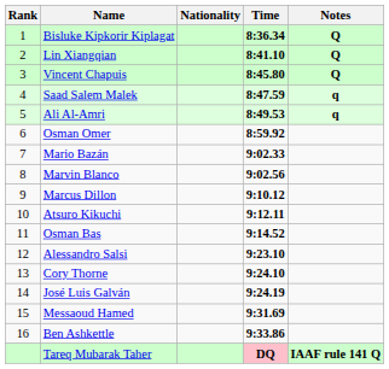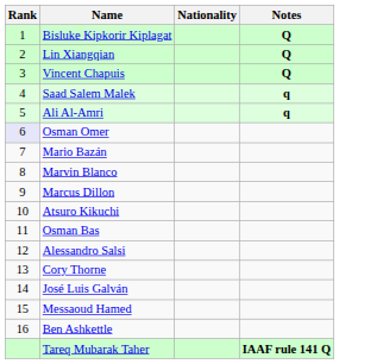 <table class="wikitable sortable" style="text-align:center">
 <tr>
 <th>Rank</th>
 <th>Name</th>
 <th>Nationality</th>
-<th>Time</th>
 <th>Notes</th>
 </tr>
 <tr bgcolor=ccffcc>
 <td>1</td>
 <td align=left><a href='#'>Bisluke Kipkorir Kiplagat</a></td>
 <td align=left></td>
-<td><strong>8:36.34</strong></td>
 <td><strong>Q</strong></td>
 </tr>
 <tr bgcolor=ccffcc>
 <td>2</td>
 <td align=left><a href='#'>Lin Xiangqian</a></td>
 <td align=left></td>
-<td><strong>8:41.10</strong></td>
 <td><strong>Q</strong></td>
 </tr>
 <tr bgcolor=ccffcc>
 <td>3</td>
 <td align=left><a href='#'>Vincent Chapuis</a></td>
 <td align=left></td>
-<td><strong>8:45.80</strong></td>
 <td><strong>Q</strong></td>
 </tr>
 <tr bgcolor=ddffdd>
 <td>4</td>
 <td align=left><a href='#'>Saad Salem Malek</a></td>
 <td align=left></td>
-<td><strong>8:47.59</strong></td>
 <td><strong>q</strong></td>
 </tr>
 <tr bgcolor=ddffdd>
 <td>5</td>
 <td align=left><a href='#'>Ali Al-Amri</a></td>
 <td align=left></td>
-<td><strong>8:49.53</strong></td>
 <td><strong>q</strong></td>
 </tr>
 <tr>
-<td>6</td>
+<td style="background: lavender;">6</td>
 <td align=left><a href='#'>Osman Omer</a></td>
 <td align=left></td>
-<td><strong>8:59.92</strong></td>
 <td></td>
 </tr>
 <tr>
 <td>7</td>
 <td align=left><a href='#'>Mario Bazán</a></td>
 <td align=left></td>
-<td><strong>9:02.33</strong></td>
 <td></td>
 </tr>
 <tr>
 <td>8</td>
 <td align=left><a href='#'>Marvin Blanco</a></td>
 <td align=left></td>
-<td><strong>9:02.56</strong></td>
 <td></td>
 </tr>
 <tr>
 <td>9</td>
 <td align=left><a href='#'>Marcus Dillon</a></td>
 <td align=left></td>
-<td><strong>9:10.12</strong></td>
 <td></td>
 </tr>
 <tr>
 <td>10</td>
 <td align=left><a href='#'>Atsuro Kikuchi</a></td>
 <td align=left></td>
-<td><strong>9:12.11</strong></td>
 <td></td>
 </tr>
 <tr>
 <td>11</td>
 <td align=left><a href='#'>Osman Bas</a></td>
 <td align=left></td>
-<td><strong>9:14.52</strong></td>
 <td></td>
 </tr>
 <tr>
 <td>12</td>
 <td align=left><a href='#'>Alessandro Salsi</a></td>
 <td align=left></td>
-<td><strong>9:23.10</strong></td>
 <td></td>
 </tr>
 <tr>
 <td>13</td>
 <td align=left><a href='#'>Cory Thorne</a></td>
 <td align=left></td>
-<td><strong>9:24.10</strong></td>
 <td></td>
 </tr>
 <tr>
 <td>14</td>
 <td align=left><a href='#'>José Luis Galván</a></td>
 <td align=left></td>
-<td><strong>9:24.19</strong></td>
 <td></td>
 </tr>
 <tr>
 <td>15</td>
 <td align=left><a href='#'>Messaoud Hamed</a></td>
 <td align=left></td>
-<td><strong>9:31.69</strong></td>
 <td></td>
 </tr>
 <tr>
 <td>16</td>
 <td align=left><a href='#'>Ben Ashkettle</a></td>
 <td align=left></td>
-<td><strong>9:33.86</strong></td>
 <td></td>
 </tr>
 <tr bgcolor=ccffcc>
 <td></td>
 <td align=left><a href='#'>Tareq Mubarak Taher</a></td>
 <td align=left></td>
-<td bgcolor=pink><strong>DQ</strong></td>
 <td><strong>IAAF rule 141 Q</strong></td>
 </tr>
 </table>
